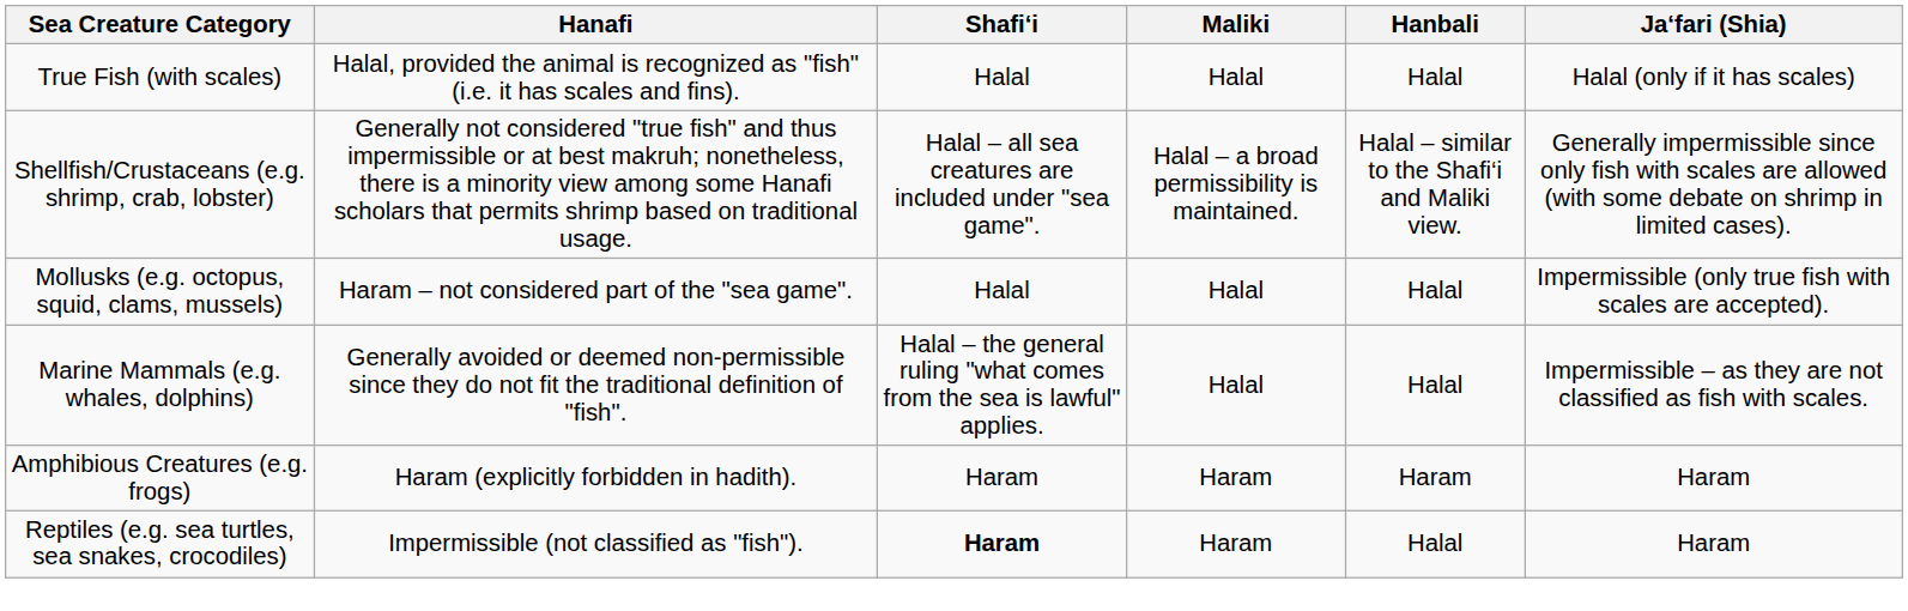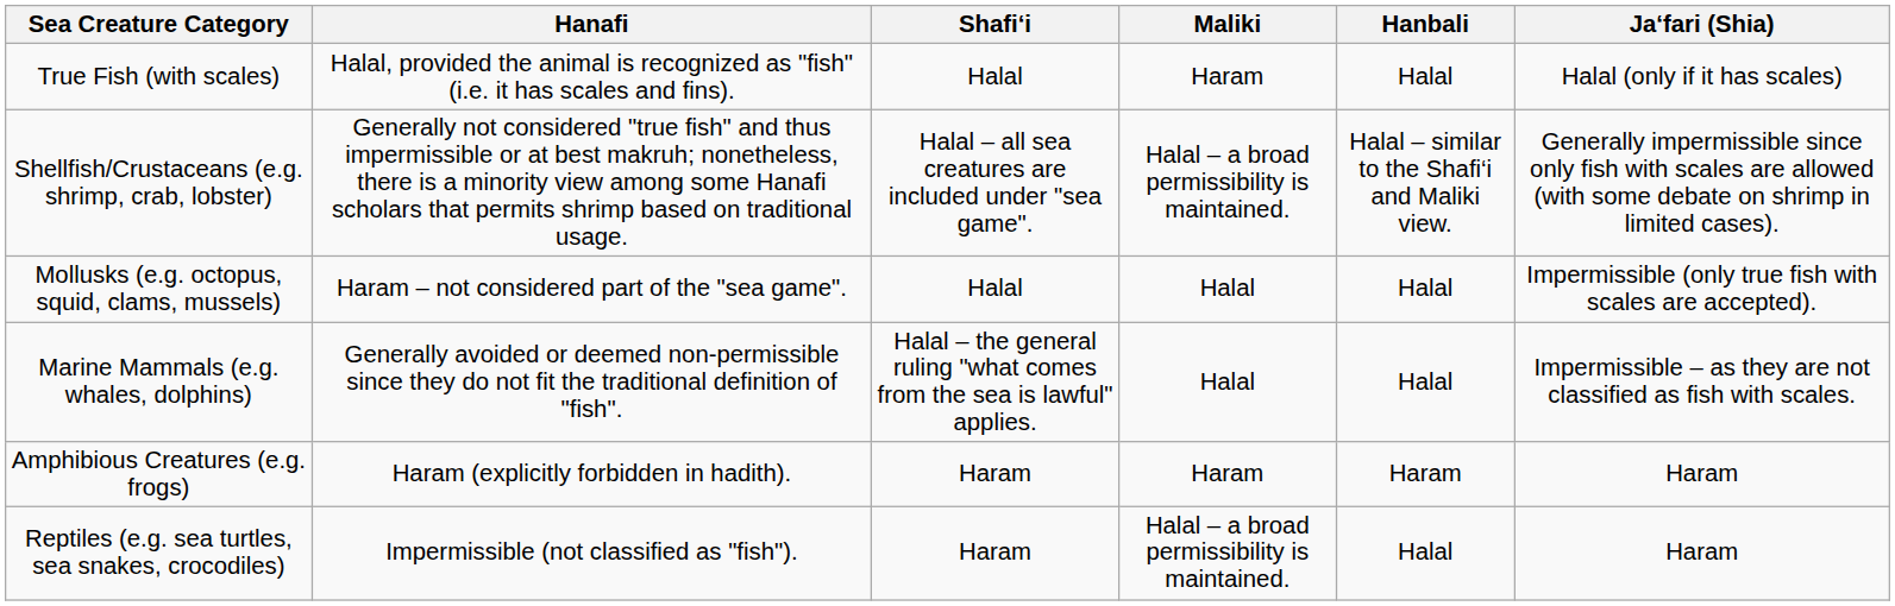 <table class="wikitable" style="text-align: center;">
 <tr>
 <th>Sea Creature Category</th>
 <th>Hanafi</th>
 <th>Shafi‘i</th>
 <th>Maliki</th>
 <th>Hanbali</th>
 <th>Ja‘fari (Shia)</th>
 </tr>
 <tr>
 <td>True Fish (with scales)</td>
 <td>Halal, provided the animal is recognized as "fish" (i.e. it has scales and fins). </td>
 <td>Halal </td>
-<td>Halal </td>
+<td>Haram</td>
 <td>Halal </td>
 <td>Halal (only if it has scales) </td>
 </tr>
 <tr>
 <td>Shellfish/Crustaceans (e.g. shrimp, crab, lobster)</td>
 <td>Generally not considered "true fish" and thus impermissible or at best makruh; nonetheless, there is a minority view among some Hanafi scholars that permits shrimp based on traditional usage.</td>
 <td>Halal – all sea creatures are included under "sea game".</td>
 <td>Halal – a broad permissibility is maintained.</td>
 <td>Halal – similar to the Shafi‘i and Maliki view.</td>
 <td>Generally impermissible since only fish with scales are allowed (with some debate on shrimp in limited cases).</td>
 </tr>
 <tr>
 <td>Mollusks (e.g. octopus, squid, clams, mussels)</td>
 <td>Haram – not considered part of the "sea game".</td>
 <td>Halal</td>
 <td>Halal</td>
 <td>Halal</td>
 <td>Impermissible (only true fish with scales are accepted).</td>
 </tr>
 <tr>
 <td>Marine Mammals (e.g. whales, dolphins)</td>
 <td>Generally avoided or deemed non-permissible since they do not fit the traditional definition of "fish".</td>
 <td>Halal – the general ruling "what comes from the sea is lawful" applies. </td>
 <td>Halal</td>
 <td>Halal</td>
 <td>Impermissible – as they are not classified as fish with scales.</td>
 </tr>
 <tr>
 <td>Amphibious Creatures (e.g. frogs)</td>
 <td>Haram (explicitly forbidden in hadith).</td>
 <td>Haram</td>
 <td>Haram</td>
 <td>Haram</td>
 <td>Haram</td>
 </tr>
 <tr>
 <td>Reptiles (e.g. sea turtles, sea snakes, crocodiles)</td>
 <td>Impermissible (not classified as "fish").</td>
-<td><strong>Haram</strong></td>
 <td>Haram</td>
+<td>Halal – a broad permissibility is maintained.</td>
 <td>Halal</td>
 <td>Haram</td>
 </tr>
 </table>
